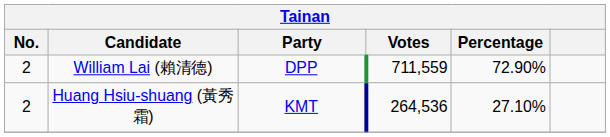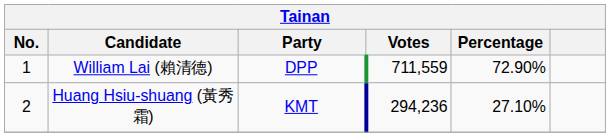 <table class="wikitable collapsible" style="text-align:center">
 <tr>
 <th colspan="7" width=620px><a href='#'>Tainan</a></th>
 </tr>
 <tr>
 <th width=35>No.</th>
 <th width=180>Candidate</th>
 <th width=120>Party</th>
 <th width=75>Votes</th>
 <th width=75>Percentage</th>
 <th width=49></th>
 </tr>
 <tr>
-<td>2</td>
+<td>1</td>
 <td><a href='#'>William Lai</a> (賴清德)</td>
 <td><a href='#'>DPP</a></td>
 <td style="border-left:4px solid #1B9431;" align="right">711,559</td>
 <td align="right">72.90%</td>
 <td><div></div></td>
 </tr>
 <tr>
 <td>2</td>
 <td><a href='#'>Huang Hsiu-shuang</a> (黃秀霜)</td>
 <td><a href='#'>KMT</a></td>
-<td style="border-left:4px solid #000099;" align="right">264,536</td>
+<td style="border-left:4px solid #000099;" align="right">294,236</td>
 <td align="right">27.10%</td>
 <td align="center"></td>
 </tr>
 <tr bgcolor=EEEEEE>
 </tr>
 </table>
